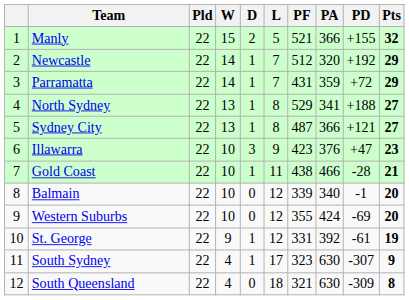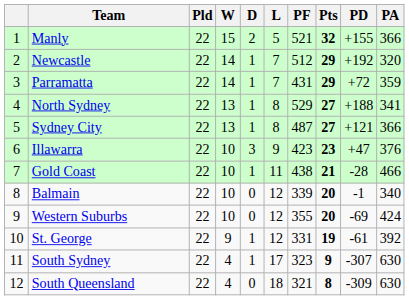 <table class="wikitable" style="text-align:center;">
 <tr>
 <th style="width:20px;" abbr="Position"></th>
 <th width=175>Team</th>
 <th style="width:20px;" abbr="Played">Pld</th>
 <th style="width:20px;" abbr="Won">W</th>
 <th style="width:20px;" abbr="Drawn">D</th>
 <th style="width:20px;" abbr="Lost">L</th>
 <th style="width:20px;" abbr="Points for">PF</th>
+<th style="width:20px;" abbr="Points">Pts</th>
+<th style="width:20px;" abbr="Points difference">PD</th>
 <th style="width:20px;" abbr="Points against">PA</th>
-<th style="width:20px;" abbr="Points difference">PD</th>
-<th style="width:20px;" abbr="Points">Pts</th>
 </tr>
 <tr style="background:#cfc;">
 <td>1</td>
 <td style="text-align:left;"> <a href='#'>Manly</a></td>
 <td>22</td>
 <td>15</td>
 <td>2</td>
 <td>5</td>
 <td>521</td>
+<td><strong>32</strong></td>
+<td>+155</td>
 <td>366</td>
-<td>+155</td>
-<td><strong>32</strong></td>
 </tr>
 <tr style="background:#cfc;">
 <td>2</td>
 <td style="text-align:left;"> <a href='#'>Newcastle</a></td>
 <td>22</td>
 <td>14</td>
 <td>1</td>
 <td>7</td>
 <td>512</td>
+<td><strong>29</strong></td>
+<td>+192</td>
 <td>320</td>
-<td>+192</td>
-<td><strong>29</strong></td>
 </tr>
 <tr style="background:#cfc;">
 <td>3</td>
 <td style="text-align:left;"> <a href='#'>Parramatta</a></td>
 <td>22</td>
 <td>14</td>
 <td>1</td>
 <td>7</td>
 <td>431</td>
+<td><strong>29</strong></td>
+<td>+72</td>
 <td>359</td>
-<td>+72</td>
-<td><strong>29</strong></td>
 </tr>
 <tr style="background:#cfc;">
 <td>4</td>
 <td style="text-align:left;"> <a href='#'>North Sydney</a></td>
 <td>22</td>
 <td>13</td>
 <td>1</td>
 <td>8</td>
 <td>529</td>
+<td><strong>27</strong></td>
+<td>+188</td>
 <td>341</td>
-<td>+188</td>
-<td><strong>27</strong></td>
 </tr>
 <tr style="background:#cfc;">
 <td>5</td>
 <td style="text-align:left;"> <a href='#'>Sydney City</a></td>
 <td>22</td>
 <td>13</td>
 <td>1</td>
 <td>8</td>
 <td>487</td>
+<td><strong>27</strong></td>
+<td>+121</td>
 <td>366</td>
-<td>+121</td>
-<td><strong>27</strong></td>
 </tr>
 <tr style="background:#cfc;">
 <td>6</td>
 <td style="text-align:left;"> <a href='#'>Illawarra</a></td>
 <td>22</td>
 <td>10</td>
 <td>3</td>
 <td>9</td>
 <td>423</td>
+<td><strong>23</strong></td>
+<td>+47</td>
 <td>376</td>
-<td>+47</td>
-<td><strong>23</strong></td>
 </tr>
 <tr style="background:#cfc;">
 <td>7</td>
 <td style="text-align:left;"> <a href='#'>Gold Coast</a></td>
 <td>22</td>
 <td>10</td>
 <td>1</td>
 <td>11</td>
 <td>438</td>
+<td><strong>21</strong></td>
+<td>-28</td>
 <td>466</td>
-<td>-28</td>
-<td><strong>21</strong></td>
 </tr>
 <tr>
 <td>8</td>
 <td style="text-align:left;"> <a href='#'>Balmain</a></td>
 <td>22</td>
 <td>10</td>
 <td>0</td>
 <td>12</td>
 <td>339</td>
+<td><strong>20</strong></td>
+<td>-1</td>
 <td>340</td>
-<td>-1</td>
-<td><strong>20</strong></td>
 </tr>
 <tr>
 <td>9</td>
 <td style="text-align:left;"> <a href='#'>Western Suburbs</a></td>
 <td>22</td>
 <td>10</td>
 <td>0</td>
 <td>12</td>
 <td>355</td>
+<td><strong>20</strong></td>
+<td>-69</td>
 <td>424</td>
-<td>-69</td>
-<td><strong>20</strong></td>
 </tr>
 <tr>
 <td>10</td>
 <td style="text-align:left;"> <a href='#'>St. George</a></td>
 <td>22</td>
 <td>9</td>
 <td>1</td>
 <td>12</td>
 <td>331</td>
+<td><strong>19</strong></td>
+<td>-61</td>
 <td>392</td>
-<td>-61</td>
-<td><strong>19</strong></td>
 </tr>
 <tr>
 <td>11</td>
 <td style="text-align:left;"> <a href='#'>South Sydney</a></td>
 <td>22</td>
 <td>4</td>
 <td>1</td>
 <td>17</td>
 <td>323</td>
+<td><strong>9</strong></td>
+<td>-307</td>
 <td>630</td>
-<td>-307</td>
-<td><strong>9</strong></td>
 </tr>
 <tr>
 <td>12</td>
 <td style="text-align:left;"> <a href='#'>South Queensland</a></td>
 <td>22</td>
 <td>4</td>
 <td>0</td>
 <td>18</td>
 <td>321</td>
+<td><strong>8</strong></td>
+<td>-309</td>
 <td>630</td>
-<td>-309</td>
-<td><strong>8</strong></td>
 </tr>
 </table>
